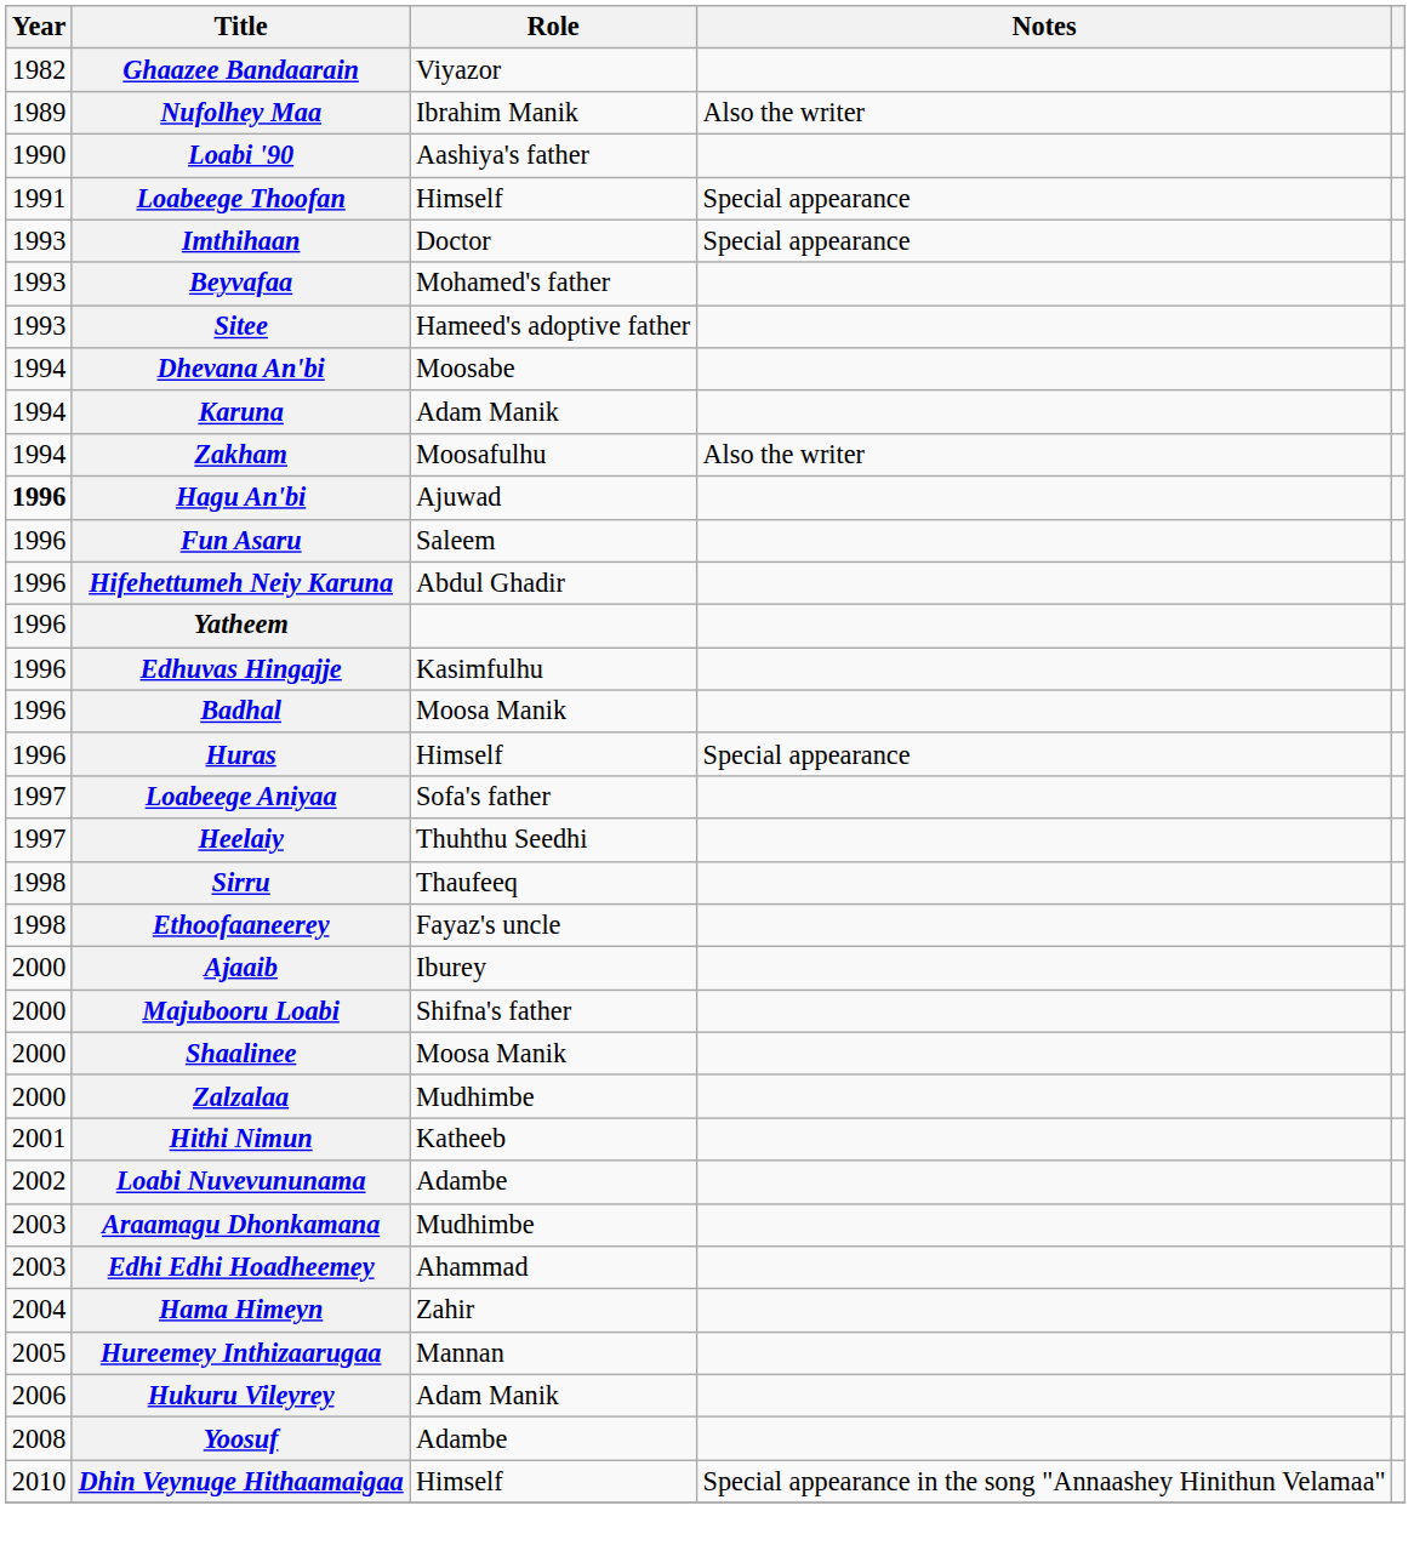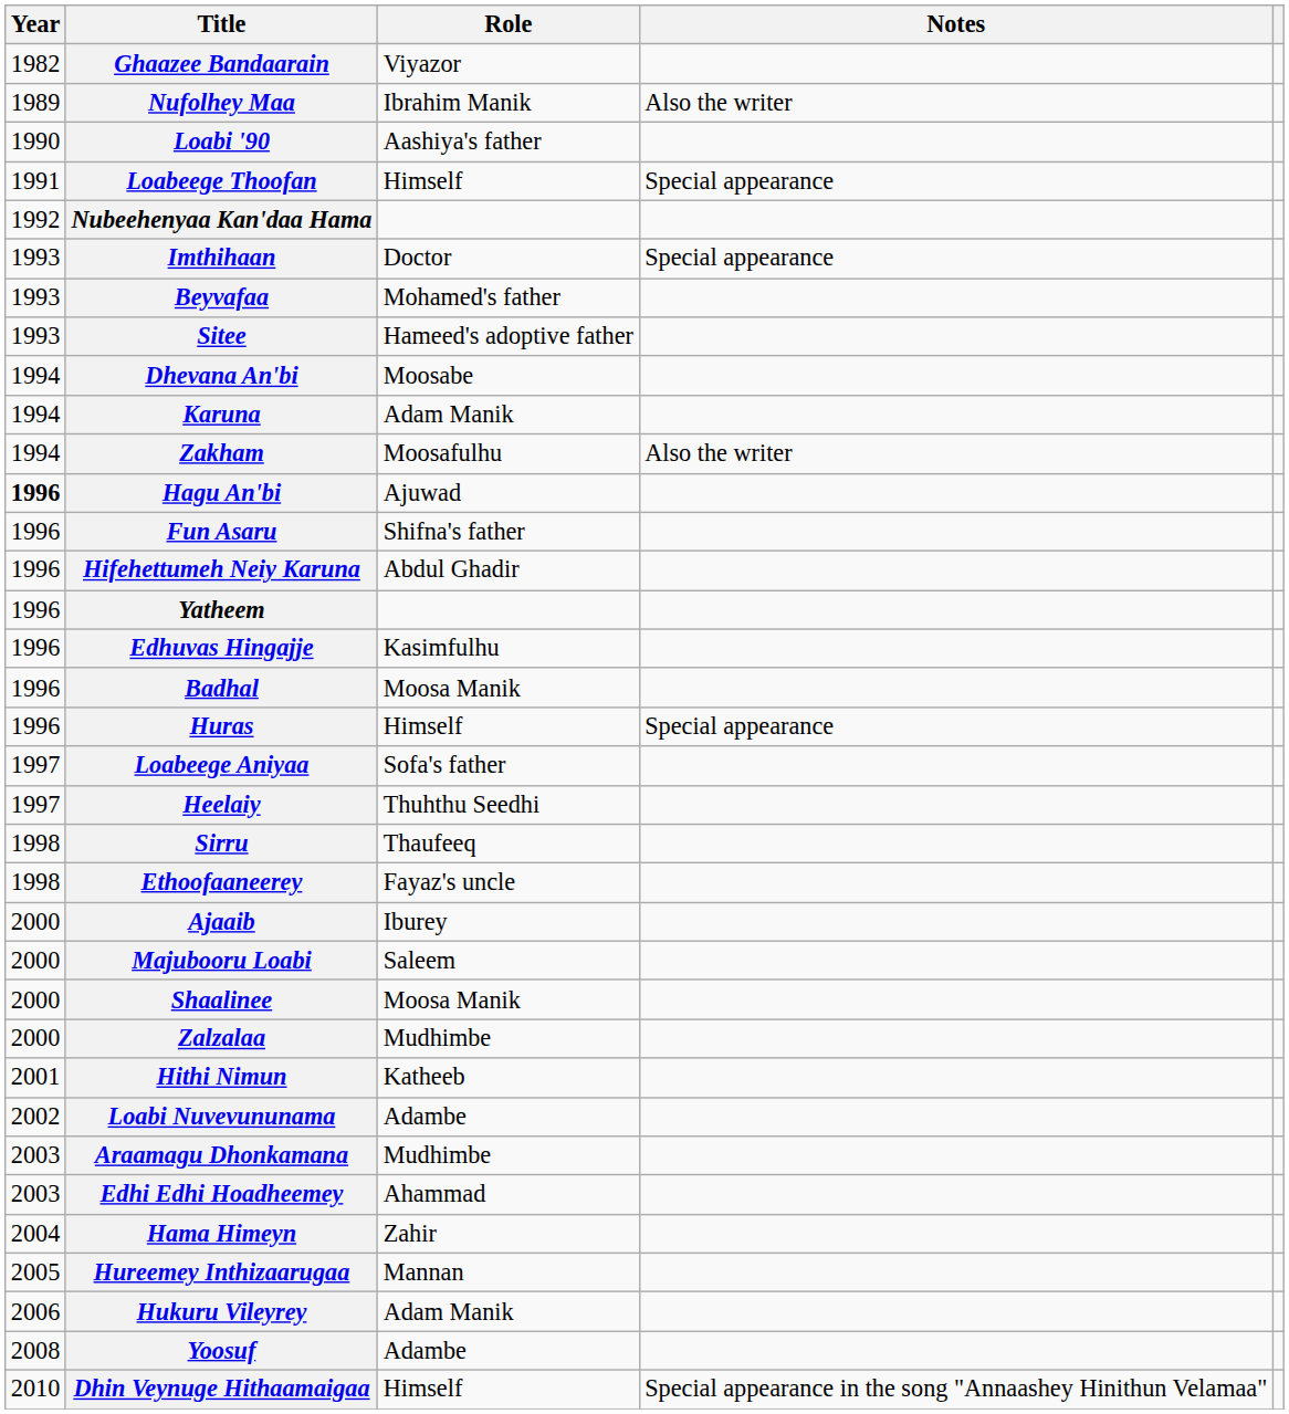 <table class="wikitable sortable plainrowheaders">
 <tr style="background:#ccc; text-align:center;">
 <th scope="col">Year</th>
 <th scope="col">Title</th>
 <th scope="col">Role</th>
 <th scope="col">Notes</th>
 <th scope="col" class="unsortable"></th>
 </tr>
 <tr>
 <td>1982</td>
 <th scope="row"><em><a href='#'>Ghaazee Bandaarain</a></em></th>
 <td>Viyazor</td>
 <td></td>
 <td style="text-align: center;"></td>
 </tr>
 <tr>
 <td>1989</td>
 <th scope="row"><em><a href='#'>Nufolhey Maa</a></em></th>
 <td>Ibrahim Manik</td>
 <td>Also the writer</td>
 <td style="text-align: center;"></td>
 </tr>
 <tr>
 <td>1990</td>
 <th scope="row"><em><a href='#'>Loabi '90</a></em></th>
 <td>Aashiya's father</td>
 <td></td>
 <td style="text-align: center;"></td>
 </tr>
 <tr>
 <td>1991</td>
 <th scope="row"><em><a href='#'>Loabeege Thoofan</a></em></th>
 <td>Himself</td>
 <td>Special appearance</td>
 <td style="text-align: center;"></td>
+</tr>
+<tr>
+<td>1992</td>
+<th scope="row"><em>Nubeehenyaa Kan'daa Hama</em></th>
+<td></td>
+<td></td>
+<td></td>
 </tr>
 <tr>
 <td>1993</td>
 <th scope="row"><em><a href='#'>Imthihaan</a></em></th>
 <td>Doctor</td>
 <td>Special appearance</td>
 <td style="text-align: center;"></td>
 </tr>
 <tr>
 <td>1993</td>
 <th scope="row"><em><a href='#'>Beyvafaa</a></em></th>
 <td>Mohamed's father</td>
 <td></td>
 <td style="text-align: center;"></td>
 </tr>
 <tr>
 <td>1993</td>
 <th scope="row"><em><a href='#'>Sitee</a></em></th>
 <td>Hameed's adoptive father</td>
 <td></td>
 <td style="text-align: center;"></td>
 </tr>
 <tr>
 <td>1994</td>
 <th scope="row"><em><a href='#'>Dhevana An'bi</a></em></th>
 <td>Moosabe</td>
 <td></td>
 <td style="text-align: center;"></td>
 </tr>
 <tr>
 <td>1994</td>
 <th scope="row"><em><a href='#'>Karuna</a></em></th>
 <td>Adam Manik</td>
 <td></td>
 <td style="text-align: center;"></td>
 </tr>
 <tr>
 <td>1994</td>
 <th scope="row"><a href='#'><em>Zakham</em></a></th>
 <td>Moosafulhu</td>
 <td>Also the writer</td>
 <td style="text-align: center;"></td>
 </tr>
 <tr>
 <td><strong>1996</strong></td>
 <th scope="row"><em><a href='#'>Hagu An'bi</a></em></th>
 <td>Ajuwad</td>
 <td></td>
 <td style="text-align: center;"></td>
 </tr>
 <tr>
 <td>1996</td>
 <th scope="row"><em><a href='#'>Fun Asaru</a></em></th>
-<td>Saleem</td>
+<td>Shifna's father</td>
 <td></td>
 <td style="text-align: center;"></td>
 </tr>
 <tr>
 <td>1996</td>
 <th scope="row"><em><a href='#'>Hifehettumeh Neiy Karuna</a></em></th>
 <td>Abdul Ghadir</td>
 <td></td>
 <td style="text-align: center;"></td>
 </tr>
 <tr>
 <td>1996</td>
 <th scope="row"><em>Yatheem</em></th>
 <td></td>
 <td></td>
 <td></td>
 </tr>
 <tr>
 <td>1996</td>
 <th scope="row"><em><a href='#'>Edhuvas Hingajje</a></em></th>
 <td>Kasimfulhu</td>
 <td></td>
 <td style="text-align: center;"></td>
 </tr>
 <tr>
 <td>1996</td>
 <th scope="row"><em><a href='#'>Badhal</a></em></th>
 <td>Moosa Manik</td>
 <td></td>
 <td style="text-align: center;"></td>
 </tr>
 <tr>
 <td>1996</td>
 <th scope="row"><em><a href='#'>Huras</a></em></th>
 <td>Himself</td>
 <td>Special appearance</td>
 <td style="text-align: center;"></td>
 </tr>
 <tr>
 <td>1997</td>
 <th scope="row"><em><a href='#'>Loabeege Aniyaa</a></em></th>
 <td>Sofa's father</td>
 <td></td>
 <td style="text-align: center;"></td>
 </tr>
 <tr>
 <td>1997</td>
 <th scope="row"><em><a href='#'>Heelaiy</a></em></th>
 <td>Thuhthu Seedhi</td>
 <td></td>
 <td style="text-align: center;"></td>
 </tr>
 <tr>
 <td>1998</td>
 <th scope="row"><em><a href='#'>Sirru</a></em></th>
 <td>Thaufeeq</td>
 <td></td>
 <td style="text-align: center;"></td>
 </tr>
 <tr>
 <td>1998</td>
 <th scope="row"><em><a href='#'>Ethoofaaneerey</a></em></th>
 <td>Fayaz's uncle</td>
 <td></td>
 <td style="text-align: center;"></td>
 </tr>
 <tr>
 <td>2000</td>
 <th scope="row"><em><a href='#'>Ajaaib</a></em></th>
 <td>Iburey</td>
 <td></td>
 <td style="text-align: center;"></td>
 </tr>
 <tr>
 <td>2000</td>
 <th scope="row"><em><a href='#'>Majubooru Loabi</a></em></th>
-<td>Shifna's father</td>
+<td>Saleem</td>
 <td></td>
 <td style="text-align: center;"></td>
 </tr>
 <tr>
 <td>2000</td>
 <th scope="row"><em><a href='#'>Shaalinee</a></em></th>
 <td>Moosa Manik</td>
 <td></td>
 <td style="text-align: center;"></td>
 </tr>
 <tr>
 <td>2000</td>
 <th scope="row"><em><a href='#'>Zalzalaa</a></em></th>
 <td>Mudhimbe</td>
 <td></td>
 <td style="text-align: center;"></td>
 </tr>
 <tr>
 <td>2001</td>
 <th scope="row"><em><a href='#'>Hithi Nimun</a></em></th>
 <td>Katheeb</td>
 <td></td>
 <td style="text-align: center;"></td>
 </tr>
 <tr>
 <td>2002</td>
 <th scope="row"><em><a href='#'>Loabi Nuvevununama</a></em></th>
 <td>Adambe</td>
 <td></td>
 <td style="text-align: center;"></td>
 </tr>
 <tr>
 <td>2003</td>
 <th scope="row"><em><a href='#'>Araamagu Dhonkamana</a></em></th>
 <td>Mudhimbe</td>
 <td></td>
 <td style="text-align: center;"></td>
 </tr>
 <tr>
 <td>2003</td>
 <th scope="row"><em><a href='#'>Edhi Edhi Hoadheemey</a></em></th>
 <td>Ahammad</td>
 <td></td>
 <td style="text-align: center;"></td>
 </tr>
 <tr>
 <td>2004</td>
 <th scope="row"><em><a href='#'>Hama Himeyn</a></em></th>
 <td>Zahir</td>
 <td></td>
 <td style="text-align: center;"></td>
 </tr>
 <tr>
 <td>2005</td>
 <th scope="row"><em><a href='#'>Hureemey Inthizaarugaa</a></em></th>
 <td>Mannan</td>
 <td></td>
 <td style="text-align: center;"></td>
 </tr>
 <tr>
 <td>2006</td>
 <th scope="row"><em><a href='#'>Hukuru Vileyrey</a></em></th>
 <td>Adam Manik</td>
 <td></td>
 <td style="text-align: center;"></td>
 </tr>
 <tr>
 <td>2008</td>
 <th scope="row"><em><a href='#'>Yoosuf</a></em></th>
 <td>Adambe</td>
 <td></td>
 <td style="text-align: center;"></td>
 </tr>
 <tr>
 <td>2010</td>
 <th scope="row"><em><a href='#'>Dhin Veynuge Hithaamaigaa</a></em></th>
 <td>Himself</td>
 <td>Special appearance in the song "Annaashey Hinithun Velamaa"</td>
 <td style="text-align: center;"></td>
 </tr>
 <tr>
 </tr>
 </table>
